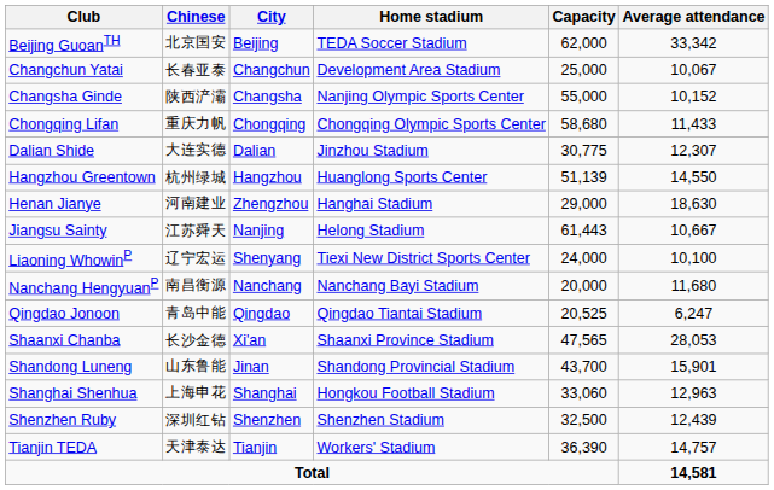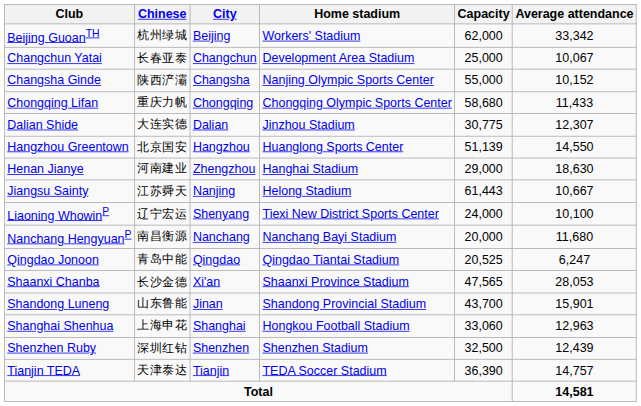 <table class="wikitable sortable">
 <tr>
 <th>Club</th>
 <th><a href='#'>Chinese</a></th>
 <th><a href='#'>City</a></th>
 <th>Home stadium</th>
 <th>Capacity</th>
 <th>Average attendance</th>
 </tr>
 <tr>
 <td><a href='#'>Beijing Guoan</a><sup><a href='#'>TH</a></sup></td>
-<td>北京国安</td>
+<td>杭州绿城</td>
 <td><a href='#'>Beijing</a></td>
-<td><a href='#'>TEDA Soccer Stadium</a></td>
+<td><a href='#'>Workers' Stadium</a></td>
 <td align=center>62,000</td>
 <td align=center>33,342</td>
 </tr>
 <tr>
 <td><a href='#'>Changchun Yatai</a></td>
 <td>长春亚泰</td>
 <td><a href='#'>Changchun</a></td>
 <td><a href='#'>Development Area Stadium</a></td>
 <td align=center>25,000</td>
 <td align=center>10,067</td>
 </tr>
 <tr>
 <td><a href='#'>Changsha Ginde</a></td>
 <td>陕西浐灞</td>
 <td><a href='#'>Changsha</a></td>
 <td><a href='#'>Nanjing Olympic Sports Center</a></td>
 <td align=center>55,000</td>
 <td align=center>10,152</td>
 </tr>
 <tr>
 <td><a href='#'>Chongqing Lifan</a></td>
 <td>重庆力帆</td>
 <td><a href='#'>Chongqing</a></td>
 <td><a href='#'>Chongqing Olympic Sports Center</a></td>
 <td align=center>58,680</td>
 <td align=center>11,433</td>
 </tr>
 <tr>
 <td><a href='#'>Dalian Shide</a></td>
 <td>大连实德</td>
 <td><a href='#'>Dalian</a></td>
 <td><a href='#'>Jinzhou Stadium</a></td>
 <td align=center>30,775</td>
 <td align=center>12,307</td>
 </tr>
 <tr>
 <td><a href='#'>Hangzhou Greentown</a></td>
-<td>杭州绿城</td>
+<td>北京国安</td>
 <td><a href='#'>Hangzhou</a></td>
 <td><a href='#'>Huanglong Sports Center</a></td>
 <td align=center>51,139</td>
 <td align=center>14,550</td>
 </tr>
 <tr>
 <td><a href='#'>Henan Jianye</a></td>
 <td>河南建业</td>
 <td><a href='#'>Zhengzhou</a></td>
 <td><a href='#'>Hanghai Stadium</a></td>
 <td align=center>29,000</td>
 <td align=center>18,630</td>
 </tr>
 <tr>
 <td><a href='#'>Jiangsu Sainty</a></td>
 <td>江苏舜天</td>
 <td><a href='#'>Nanjing</a></td>
 <td><a href='#'>Helong Stadium</a></td>
 <td align=center>61,443</td>
 <td align=center>10,667</td>
 </tr>
 <tr>
 <td><a href='#'>Liaoning Whowin</a><sup><a href='#'>P</a></sup></td>
 <td>辽宁宏运</td>
 <td><a href='#'>Shenyang</a></td>
 <td><a href='#'>Tiexi New District Sports Center</a></td>
 <td align=center>24,000</td>
 <td align=center>10,100</td>
 </tr>
 <tr>
 <td><a href='#'>Nanchang Hengyuan</a><sup><a href='#'>P</a></sup></td>
 <td>南昌衡源</td>
 <td><a href='#'>Nanchang</a></td>
 <td><a href='#'>Nanchang Bayi Stadium</a></td>
 <td align=center>20,000</td>
 <td align=center>11,680</td>
 </tr>
 <tr>
 <td><a href='#'>Qingdao Jonoon</a></td>
 <td>青岛中能</td>
 <td><a href='#'>Qingdao</a></td>
 <td><a href='#'>Qingdao Tiantai Stadium</a></td>
 <td align=center>20,525</td>
 <td align=center>6,247</td>
 </tr>
 <tr>
 <td><a href='#'>Shaanxi Chanba</a></td>
 <td>长沙金德</td>
 <td><a href='#'>Xi'an</a></td>
 <td><a href='#'>Shaanxi Province Stadium</a></td>
 <td align=center>47,565</td>
 <td align=center>28,053</td>
 </tr>
 <tr>
 <td><a href='#'>Shandong Luneng</a></td>
 <td>山东鲁能</td>
 <td><a href='#'>Jinan</a></td>
 <td><a href='#'>Shandong Provincial Stadium</a></td>
 <td align=center>43,700</td>
 <td align=center>15,901</td>
 </tr>
 <tr>
 <td><a href='#'>Shanghai Shenhua</a></td>
 <td>上海申花</td>
 <td><a href='#'>Shanghai</a></td>
 <td><a href='#'>Hongkou Football Stadium</a></td>
 <td align=center>33,060</td>
 <td align=center>12,963</td>
 </tr>
 <tr>
 <td><a href='#'>Shenzhen Ruby</a></td>
 <td>深圳红钻</td>
 <td><a href='#'>Shenzhen</a></td>
 <td><a href='#'>Shenzhen Stadium</a></td>
 <td align=center>32,500</td>
 <td align=center>12,439</td>
 </tr>
 <tr>
 <td><a href='#'>Tianjin TEDA</a></td>
 <td>天津泰达</td>
 <td><a href='#'>Tianjin</a></td>
-<td><a href='#'>Workers' Stadium</a></td>
+<td><a href='#'>TEDA Soccer Stadium</a></td>
 <td align=center>36,390</td>
 <td align=center>14,757</td>
 </tr>
 <tr>
 <td style="text-align:center;" colspan="5"><strong>Total</strong></td>
 <td align=center><strong>14,581</strong></td>
 </tr>
 </table>
